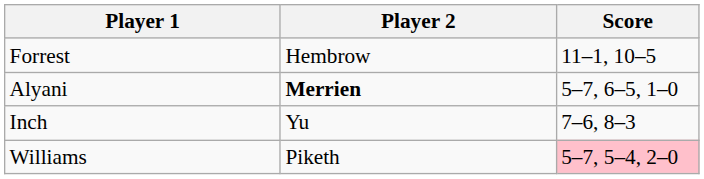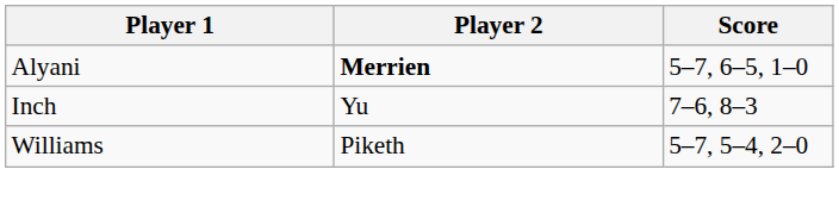 <table class="wikitable" style="font-size: 100%">
 <tr>
 <th width=200>Player 1</th>
 <th width=200>Player 2</th>
 <th width=100>Score</th>
-</tr>
-<tr>
-<td>Forrest</td>
-<td>Hembrow</td>
-<td>11–1, 10–5</td>
 </tr>
 <tr>
 <td>Alyani</td>
 <td><strong>Merrien</strong></td>
 <td>5–7, 6–5, 1–0</td>
 </tr>
 <tr>
 <td>Inch</td>
 <td>Yu</td>
 <td>7–6, 8–3</td>
 </tr>
 <tr>
 <td>Williams</td>
 <td>Piketh</td>
-<td style="background: pink;">5–7, 5–4, 2–0</td>
+<td>5–7, 5–4, 2–0</td>
 </tr>
 </table>
